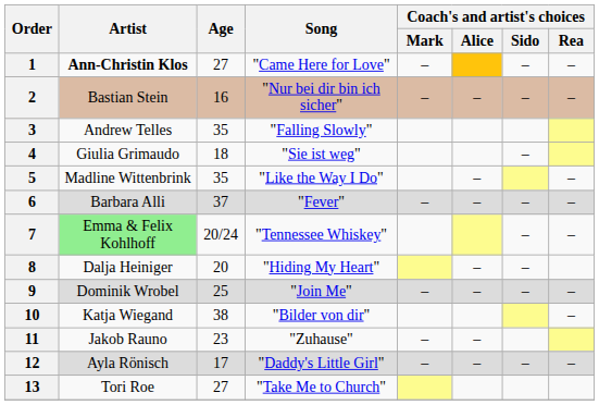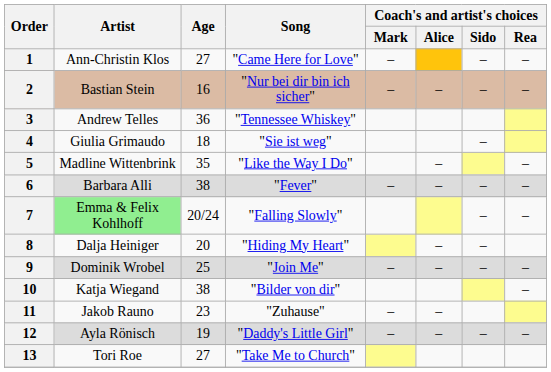 <table class="wikitable" style="text-align:center; width:100%;">
 <tr>
 <th scope="col" rowspan="2" style="width:04%;">Order</th>
 <th scope="col" rowspan="2" style="width:18%;">Artist</th>
 <th scope="col" rowspan="2" style="width:04%;">Age</th>
 <th scope="col" rowspan="2" style="width:20%;">Song</th>
 <th scope="col" colspan="4" style="width:24%;">Coach's and artist's choices</th>
 </tr>
 <tr>
 <th style="width:06%;">Mark</th>
 <th style="width:06%;">Alice</th>
 <th style="width:06%;">Sido</th>
 <th style="width:06%;">Rea</th>
 </tr>
 <tr>
 <th>1</th>
-<td><strong>Ann-Christin Klos</strong></td>
+<td>Ann-Christin Klos</td>
 <td>27</td>
 <td>"<a href='#'>Came Here for Love</a>"</td>
 <td>–</td>
 <td style="background: #ffc40c;"><strong></strong></td>
 <td>–</td>
 <td>–</td>
 </tr>
 <tr style="background: #dbbba4;" |>
 <th>2</th>
 <td>Bastian Stein</td>
 <td>16</td>
 <td>"<a href='#'>Nur bei dir bin ich sicher</a>"</td>
 <td>–</td>
 <td>–</td>
 <td>–</td>
 <td>–</td>
 </tr>
 <tr>
 <th>3</th>
 <td>Andrew Telles</td>
-<td>35</td>
-<td>"<a href='#'>Falling Slowly</a>"</td>
+<td>36</td>
+<td>"<a href='#'>Tennessee Whiskey</a>"</td>
 <td><strong></strong></td>
 <td><strong></strong></td>
 <td><strong></strong></td>
 <td style="background: #fdfc8f;"><strong></strong></td>
 </tr>
 <tr>
 <th>4</th>
 <td>Giulia Grimaudo</td>
 <td>18</td>
 <td>"<a href='#'>Sie ist weg</a>"</td>
 <td><strong></strong></td>
 <td><strong></strong></td>
 <td>–</td>
 <td style="background: #fdfc8f;"><strong></strong></td>
 </tr>
 <tr>
 <th>5</th>
 <td>Madline Wittenbrink</td>
 <td>35</td>
 <td>"<a href='#'>Like the Way I Do</a>"</td>
 <td><strong></strong></td>
 <td>–</td>
 <td style="background: #fdfc8f;"><strong></strong></td>
 <td>–</td>
 </tr>
 <tr style="background: #dcdcdc;" |>
 <th>6</th>
 <td>Barbara Alli</td>
-<td>37</td>
+<td>38</td>
 <td>"<a href='#'>Fever</a>"</td>
 <td>–</td>
 <td>–</td>
 <td>–</td>
 <td>–</td>
 </tr>
 <tr>
 <th>7</th>
 <td style="background: lightgreen;">Emma & Felix Kohlhoff</td>
 <td>20/24</td>
-<td>"<a href='#'>Tennessee Whiskey</a>"</td>
+<td>"<a href='#'>Falling Slowly</a>"</td>
 <td><strong></strong></td>
 <td style="background: #fdfc8f;"><strong></strong></td>
 <td>–</td>
 <td>–</td>
 </tr>
 <tr>
 <th>8</th>
 <td>Dalja Heiniger</td>
 <td>20</td>
 <td>"<a href='#'>Hiding My Heart</a>"</td>
 <td style="background: #fdfc8f;"><strong></strong></td>
 <td>–</td>
 <td>–</td>
 <td><strong></strong></td>
 </tr>
 <tr style="background: #dcdcdc;" |>
 <th>9</th>
 <td>Dominik Wrobel</td>
 <td>25</td>
 <td>"<a href='#'>Join Me</a>"</td>
 <td>–</td>
 <td>–</td>
 <td>–</td>
 <td>–</td>
 </tr>
 <tr>
 <th>10</th>
 <td>Katja Wiegand</td>
 <td>38</td>
 <td>"<a href='#'>Bilder von dir</a>"</td>
 <td><strong></strong></td>
 <td><strong></strong></td>
 <td style="background: #fdfc8f;"><strong></strong></td>
 <td>–</td>
 </tr>
 <tr>
 <th>11</th>
 <td>Jakob Rauno</td>
 <td>23</td>
 <td>"Zuhause"</td>
 <td>–</td>
 <td>–</td>
 <td><strong></strong></td>
 <td style="background: #fdfc8f;"><strong></strong></td>
 </tr>
 <tr style="background: #dcdcdc;" |>
 <th>12</th>
 <td>Ayla Rönisch</td>
-<td>17</td>
+<td>19</td>
 <td>"<a href='#'>Daddy's Little Girl</a>"</td>
 <td>–</td>
 <td>–</td>
 <td>–</td>
 <td>–</td>
 </tr>
 <tr>
 <th>13</th>
 <td>Tori Roe</td>
 <td>27</td>
 <td>"<a href='#'>Take Me to Church</a>"</td>
 <td style="background: #fdfc8f;"><strong></strong></td>
 <td><strong></strong></td>
 <td><strong></strong></td>
 <td><strong></strong></td>
 </tr>
 <tr>
 </tr>
 </table>
